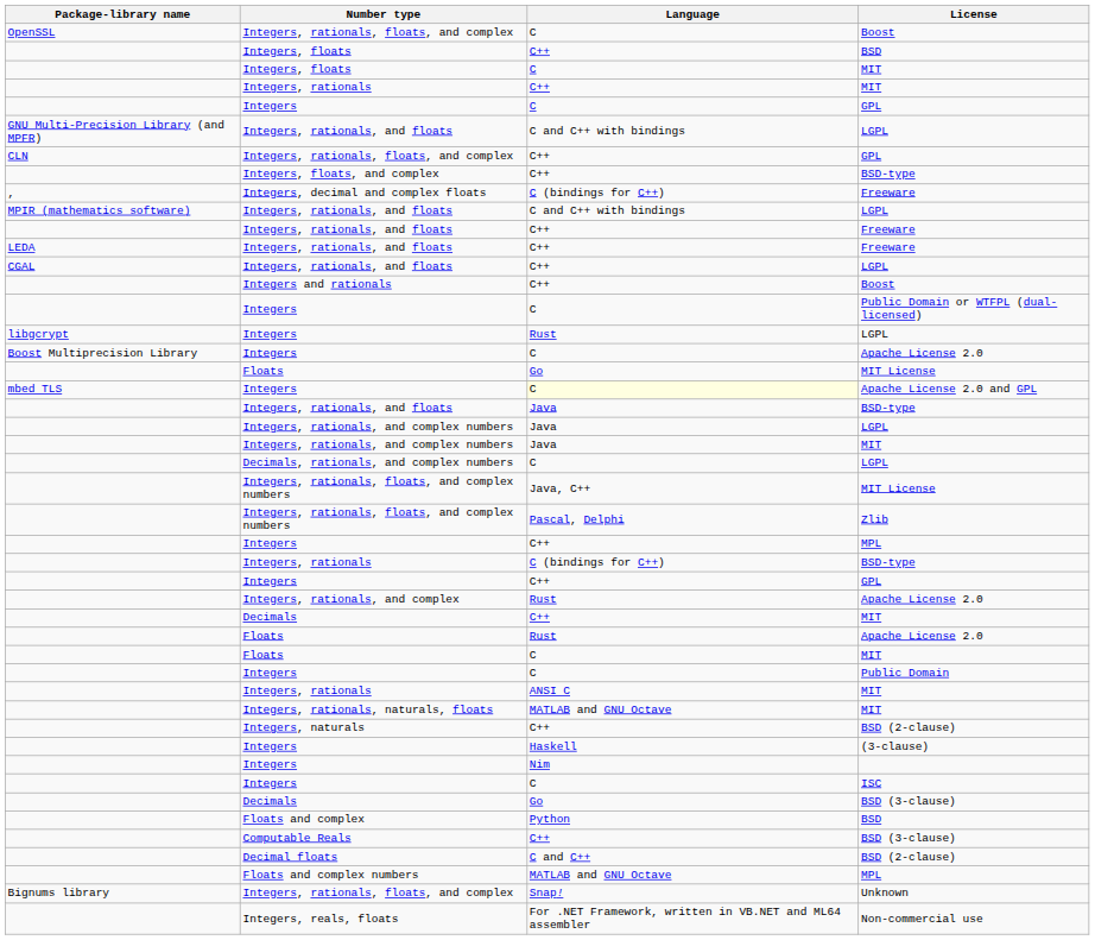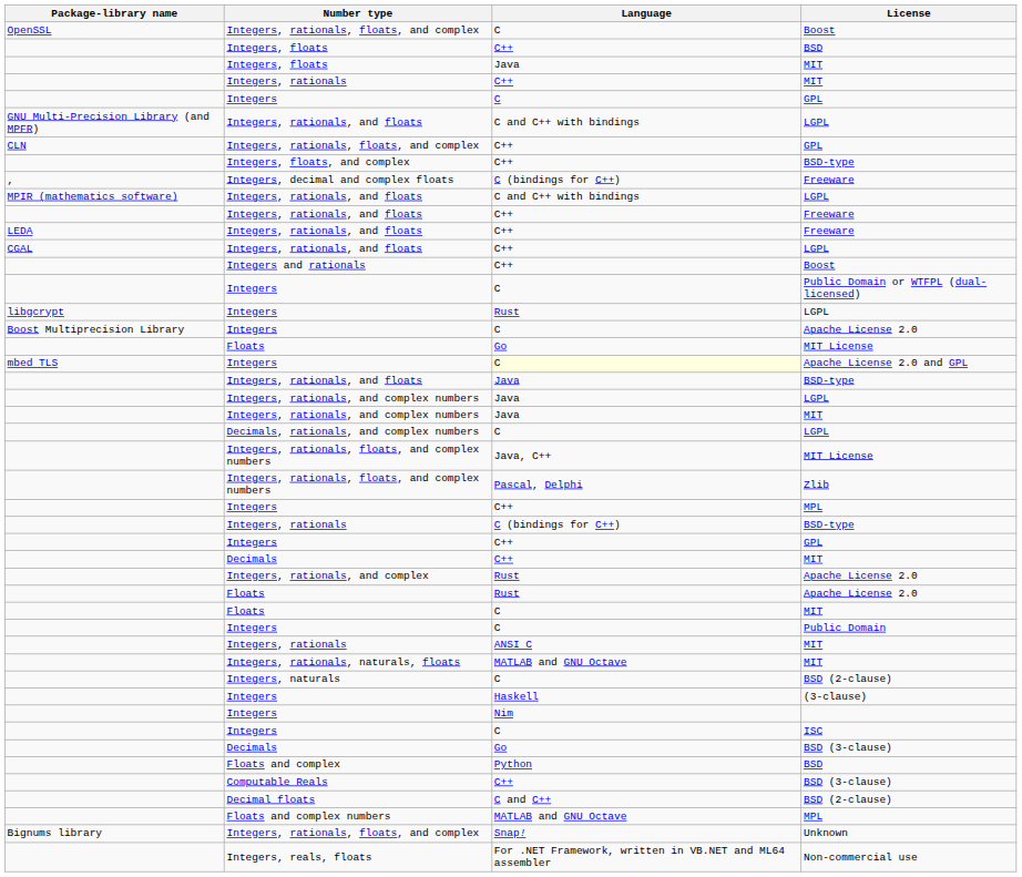 <table class="sortable wikitable">
 <tr>
 <th>Package-library name</th>
 <th>Number type</th>
 <th>Language</th>
 <th>License</th>
 </tr>
 <tr>
 <td><a href='#'>OpenSSL</a></td>
 <td><a href='#'>Integers</a>, <a href='#'>rationals</a>, <a href='#'>floats</a>, and complex</td>
 <td>C</td>
 <td><a href='#'>Boost</a></td>
 </tr>
 <tr>
 <td></td>
 <td><a href='#'>Integers</a>, <a href='#'>floats</a></td>
 <td><a href='#'>C++</a></td>
 <td><a href='#'>BSD</a></td>
 </tr>
 <tr>
 <td></td>
 <td><a href='#'>Integers</a>, <a href='#'>floats</a></td>
-<td><a href='#'>C</a></td>
+<td>Java</td>
 <td><a href='#'>MIT</a></td>
 </tr>
 <tr>
 <td></td>
 <td><a href='#'>Integers</a>, <a href='#'>rationals</a></td>
 <td><a href='#'>C++</a></td>
 <td><a href='#'>MIT</a></td>
 </tr>
 <tr>
 <td></td>
 <td><a href='#'>Integers</a></td>
 <td><a href='#'>C</a></td>
 <td><a href='#'>GPL</a></td>
 </tr>
 <tr>
 <td><a href='#'>GNU Multi-Precision Library</a> (and <a href='#'>MPFR</a>)</td>
 <td><a href='#'>Integers</a>, <a href='#'>rationals</a>, and <a href='#'>floats</a></td>
 <td>C and C++ with bindings</td>
 <td><a href='#'>LGPL</a></td>
 </tr>
 <tr>
 <td><a href='#'>CLN</a></td>
 <td><a href='#'>Integers</a>, <a href='#'>rationals</a>, <a href='#'>floats</a>, and complex</td>
 <td>C++</td>
 <td><a href='#'>GPL</a></td>
 </tr>
 <tr>
 <td></td>
 <td><a href='#'>Integers</a>, <a href='#'>floats</a>, and complex</td>
 <td>C++</td>
 <td><a href='#'>BSD-type</a></td>
 </tr>
 <tr>
 <td>, </td>
 <td><a href='#'>Integers</a>, decimal and complex floats</td>
 <td><a href='#'>C</a> (bindings for <a href='#'>C++</a>)</td>
 <td><a href='#'>Freeware</a></td>
 </tr>
 <tr>
 <td><a href='#'>MPIR (mathematics software)</a></td>
 <td><a href='#'>Integers</a>, <a href='#'>rationals</a>, and <a href='#'>floats</a></td>
 <td>C and C++ with bindings</td>
 <td><a href='#'>LGPL</a></td>
 </tr>
 <tr>
 <td></td>
 <td><a href='#'>Integers</a>, <a href='#'>rationals</a>, and <a href='#'>floats</a></td>
 <td>C++</td>
 <td><a href='#'>Freeware</a></td>
 </tr>
 <tr>
 <td><a href='#'>LEDA</a></td>
 <td><a href='#'>Integers</a>, <a href='#'>rationals</a>, and <a href='#'>floats</a></td>
 <td>C++</td>
 <td><a href='#'>Freeware</a></td>
 </tr>
 <tr>
 <td><a href='#'>CGAL</a></td>
 <td><a href='#'>Integers</a>, <a href='#'>rationals</a>, and <a href='#'>floats</a></td>
 <td>C++</td>
 <td><a href='#'>LGPL</a></td>
 </tr>
 <tr>
 <td></td>
 <td><a href='#'>Integers</a> and <a href='#'>rationals</a></td>
 <td>C++</td>
 <td><a href='#'>Boost</a></td>
 </tr>
 <tr>
 <td></td>
 <td><a href='#'>Integers</a></td>
 <td>C</td>
 <td><a href='#'>Public Domain</a> or <a href='#'>WTFPL</a> (<a href='#'>dual-licensed</a>)</td>
 </tr>
 <tr>
 <td><a href='#'>libgcrypt</a></td>
 <td><a href='#'>Integers</a></td>
 <td><a href='#'>Rust</a></td>
 <td>LGPL</td>
 </tr>
 <tr>
 <td><a href='#'>Boost</a> Multiprecision Library</td>
 <td><a href='#'>Integers</a></td>
 <td>C</td>
 <td><a href='#'>Apache License</a> 2.0</td>
 </tr>
 <tr>
 <td></td>
 <td><a href='#'>Floats</a></td>
 <td><a href='#'>Go</a></td>
 <td><a href='#'>MIT License</a></td>
 </tr>
 <tr>
 <td><a href='#'>mbed TLS</a></td>
 <td><a href='#'>Integers</a></td>
 <td style="background: lightyellow;">C</td>
 <td><a href='#'>Apache License</a> 2.0 and <a href='#'>GPL</a></td>
 </tr>
 <tr>
 <td></td>
 <td><a href='#'>Integers</a>, <a href='#'>rationals</a>, and <a href='#'>floats</a></td>
 <td><a href='#'>Java</a></td>
 <td><a href='#'>BSD-type</a></td>
 </tr>
 <tr>
 <td></td>
 <td><a href='#'>Integers</a>, <a href='#'>rationals</a>, and complex numbers</td>
 <td>Java</td>
 <td><a href='#'>LGPL</a></td>
 </tr>
 <tr>
 <td></td>
 <td><a href='#'>Integers</a>, <a href='#'>rationals</a>, and complex numbers</td>
 <td>Java</td>
 <td><a href='#'>MIT</a></td>
 </tr>
 <tr>
 <td></td>
 <td><a href='#'>Decimals</a>, <a href='#'>rationals</a>, and complex numbers</td>
 <td>C</td>
 <td><a href='#'>LGPL</a></td>
 </tr>
 <tr>
 <td></td>
 <td><a href='#'>Integers</a>, <a href='#'>rationals</a>, <a href='#'>floats</a>, and complex numbers</td>
 <td>Java, C++</td>
 <td><a href='#'>MIT License</a></td>
 </tr>
 <tr>
 <td></td>
 <td><a href='#'>Integers</a>, <a href='#'>rationals</a>, <a href='#'>floats</a>, and complex numbers</td>
 <td><a href='#'>Pascal</a>, <a href='#'>Delphi</a></td>
 <td><a href='#'>Zlib</a></td>
 </tr>
 <tr>
 <td></td>
 <td><a href='#'>Integers</a></td>
 <td>C++</td>
 <td><a href='#'>MPL</a></td>
 </tr>
 <tr>
 <td></td>
 <td><a href='#'>Integers</a>, <a href='#'>rationals</a></td>
 <td><a href='#'>C</a> (bindings for <a href='#'>C++</a>)</td>
 <td><a href='#'>BSD-type</a></td>
 </tr>
 <tr>
 <td></td>
 <td><a href='#'>Integers</a></td>
 <td>C++</td>
 <td><a href='#'>GPL</a></td>
 </tr>
 <tr>
 <td></td>
+<td><a href='#'>Decimals</a></td>
+<td><a href='#'>C++</a></td>
+<td><a href='#'>MIT</a></td>
+</tr>
+<tr>
+<td></td>
 <td><a href='#'>Integers</a>, <a href='#'>rationals</a>, and complex</td>
 <td><a href='#'>Rust</a></td>
 <td><a href='#'>Apache License</a> 2.0</td>
-</tr>
-<tr>
-<td></td>
-<td><a href='#'>Decimals</a></td>
-<td><a href='#'>C++</a></td>
-<td><a href='#'>MIT</a></td>
 </tr>
 <tr>
 <td></td>
 <td><a href='#'>Floats</a></td>
 <td><a href='#'>Rust</a></td>
 <td><a href='#'>Apache License</a> 2.0</td>
 </tr>
 <tr>
 <td></td>
 <td><a href='#'>Floats</a></td>
 <td>C</td>
 <td><a href='#'>MIT</a></td>
 </tr>
 <tr>
 <td></td>
 <td><a href='#'>Integers</a></td>
 <td>C</td>
 <td><a href='#'>Public Domain</a></td>
 </tr>
 <tr>
 <td></td>
 <td><a href='#'>Integers</a>, <a href='#'>rationals</a></td>
 <td><a href='#'>ANSI C</a></td>
 <td><a href='#'>MIT</a></td>
 </tr>
 <tr>
 <td></td>
 <td><a href='#'>Integers</a>, <a href='#'>rationals</a>, naturals, <a href='#'>floats</a></td>
 <td><a href='#'>MATLAB</a> and <a href='#'>GNU Octave</a></td>
 <td><a href='#'>MIT</a></td>
 </tr>
 <tr>
 <td></td>
 <td><a href='#'>Integers</a>, naturals</td>
-<td>C++</td>
+<td>C</td>
 <td><a href='#'>BSD</a> (2-clause)</td>
 </tr>
 <tr>
 <td></td>
 <td><a href='#'>Integers</a></td>
 <td><a href='#'>Haskell</a></td>
 <td> (3-clause)</td>
 </tr>
 <tr>
 <td></td>
 <td><a href='#'>Integers</a></td>
 <td><a href='#'>Nim</a></td>
 <td></td>
 </tr>
 <tr>
 <td> </td>
 <td><a href='#'>Integers</a></td>
 <td>C</td>
 <td><a href='#'>ISC</a></td>
 </tr>
 <tr>
 <td></td>
 <td><a href='#'>Decimals</a></td>
 <td><a href='#'>Go</a></td>
 <td><a href='#'>BSD</a> (3-clause)</td>
 </tr>
 <tr>
 <td></td>
 <td><a href='#'>Floats</a> and complex</td>
 <td><a href='#'>Python</a></td>
 <td><a href='#'>BSD</a></td>
 </tr>
 <tr>
 <td></td>
 <td><a href='#'>Computable Reals</a></td>
 <td><a href='#'>C++</a></td>
 <td><a href='#'>BSD</a> (3-clause)</td>
 </tr>
 <tr>
 <td></td>
 <td><a href='#'>Decimal floats</a></td>
 <td><a href='#'>C</a> and <a href='#'>C++</a></td>
 <td><a href='#'>BSD</a> (2-clause)</td>
 </tr>
 <tr>
 <td></td>
 <td><a href='#'>Floats</a> and complex numbers</td>
 <td><a href='#'>MATLAB</a> and <a href='#'>GNU Octave</a></td>
 <td><a href='#'>MPL</a></td>
 </tr>
 <tr>
 <td>Bignums library</td>
 <td><a href='#'>Integers</a>, <a href='#'>rationals</a>, <a href='#'>floats</a>, and complex</td>
 <td><a href='#'>Snap<em>!</em></a></td>
 <td>Unknown</td>
 </tr>
 <tr>
 <td></td>
 <td>Integers, reals, floats</td>
 <td>For .NET Framework, written in VB.NET and ML64 assembler</td>
 <td>Non-commercial use</td>
 </tr>
 </table>
